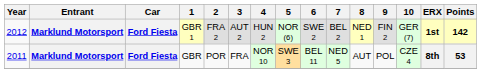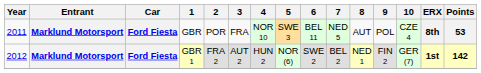 <table class="wikitable" border="1" style="text-align:center; font-size:90%;">
 <tr valign="top">
 <th>Year</th>
 <th>Entrant</th>
 <th>Car</th>
 <th>1</th>
 <th>2</th>
 <th>3</th>
 <th>4</th>
 <th>5</th>
 <th>6</th>
 <th>7</th>
 <th>8</th>
 <th>9</th>
 <th>10</th>
 <th>ERX</th>
 <th>Points</th>
 </tr>
 <tr>
+<td><a href='#'>2011</a></td>
+<th><a href='#'>Marklund Motorsport</a></th>
+<th><a href='#'>Ford Fiesta</a></th>
+<td>GBR<br><small></small></td>
+<td>POR<br><small></small></td>
+<td>FRA<br><small></small></td>
+<td style="background:#DFFFDF;">NOR<br><small>10</small></td>
+<td style="background:#FFDF9F;">SWE<br><small>3</small></td>
+<td style="background:#DFFFDF;">BEL<br><small>11</small></td>
+<td style="background:#DFFFDF;">NED<br><small>5</small></td>
+<td>AUT<br><small></small></td>
+<td>POL<br><small></small></td>
+<td style="background:#DFFFDF;">CZE<br><small>4</small></td>
+<th>8th</th>
+<th>53</th>
+</tr>
+<tr>
 <td><a href='#'>2012</a></td>
 <th><a href='#'>Marklund Motorsport</a></th>
 <th><a href='#'>Ford Fiesta</a></th>
 <td style="background:#FFFFBF;">GBR<br><small>1</small></td>
 <td style="background:#DFDFDF;">FRA<br><small>2</small></td>
 <td style="background:#DFDFDF;">AUT<br><small>2</small></td>
 <td style="background:#DFDFDF;">HUN<br><small>2</small></td>
 <td style="background:#DFFFDF;">NOR<br><small>(6)</small></td>
 <td style="background:#DFDFDF;">SWE<br><small>2</small></td>
 <td style="background:#DFDFDF;">BEL<br><small>2</small></td>
 <td style="background:#FFFFBF;">NED<br><small>1</small></td>
 <td style="background:#DFDFDF;">FIN<br><small>2</small></td>
 <td style="background:#DFFFDF;">GER<br><small>(7)</small></td>
 <th style="background:#FFFFBF;">1st</th>
 <th style="background:#FFFFBF;">142</th>
 </tr>
 <tr>
-<td><a href='#'>2011</a></td>
-<th><a href='#'>Marklund Motorsport</a></th>
-<th><a href='#'>Ford Fiesta</a></th>
-<td>GBR<br><small></small></td>
-<td>POR<br><small></small></td>
-<td>FRA<br><small></small></td>
-<td style="background:#DFFFDF;">NOR<br><small>10</small></td>
-<td style="background:#FFDF9F;">SWE<br><small>3</small></td>
-<td style="background:#DFFFDF;">BEL<br><small>11</small></td>
-<td style="background:#DFFFDF;">NED<br><small>5</small></td>
-<td>AUT<br><small></small></td>
-<td>POL<br><small></small></td>
-<td style="background:#DFFFDF;">CZE<br><small>4</small></td>
-<th>8th</th>
-<th>53</th>
-</tr>
-<tr>
 </tr>
 </table>
